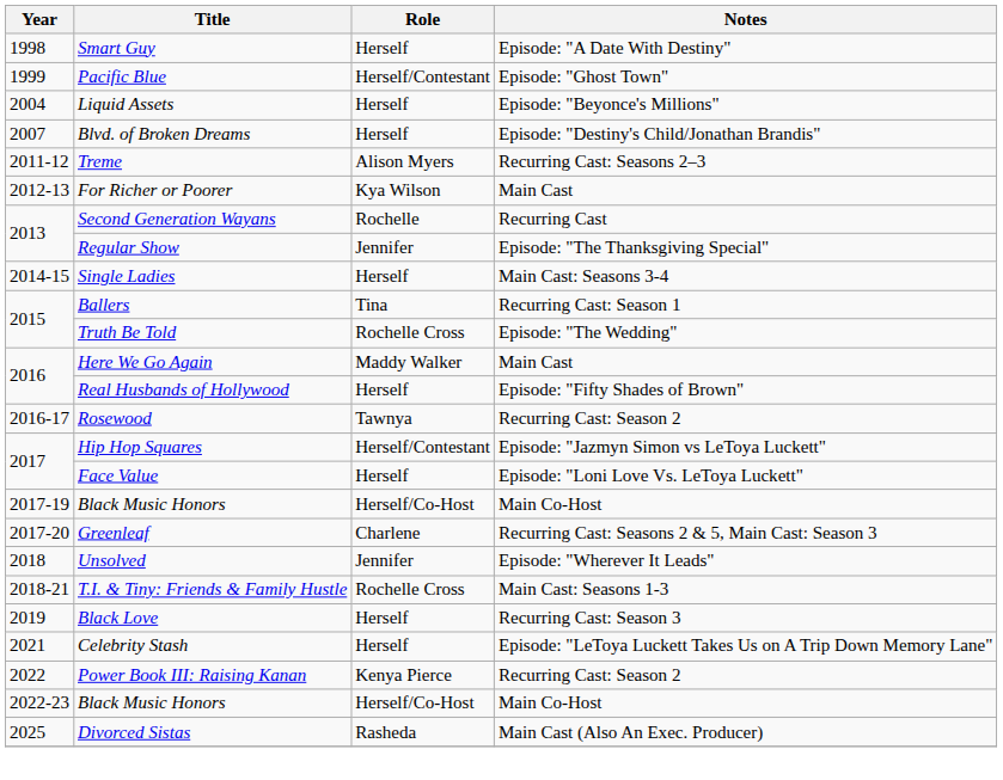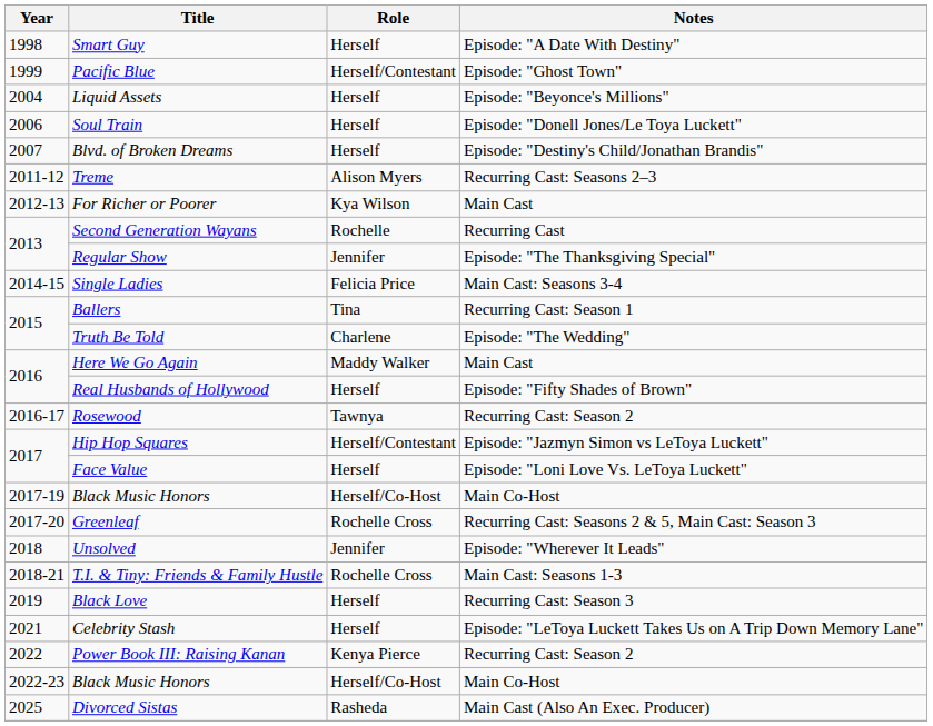 <table class="wikitable plainrowheaders sortable" style="margin-right: 0;">
 <tr>
 <th>Year</th>
 <th>Title</th>
 <th>Role</th>
 <th>Notes</th>
 </tr>
 <tr>
 <td>1998</td>
 <td><em><a href='#'>Smart Guy</a></em></td>
 <td>Herself</td>
 <td>Episode: "A Date With Destiny"</td>
 </tr>
 <tr>
 <td>1999</td>
 <td><em><a href='#'>Pacific Blue</a></em></td>
 <td>Herself/Contestant</td>
 <td>Episode: "Ghost Town"</td>
 </tr>
 <tr>
 <td>2004</td>
 <td><em>Liquid Assets</em></td>
 <td>Herself</td>
 <td>Episode: "Beyonce's Millions"</td>
+</tr>
+<tr>
+<td>2006</td>
+<td><em><a href='#'>Soul Train</a></em></td>
+<td>Herself</td>
+<td>Episode: "Donell Jones/Le Toya Luckett"</td>
 </tr>
 <tr>
 <td>2007</td>
 <td><em>Blvd. of Broken Dreams</em></td>
 <td>Herself</td>
 <td>Episode: "Destiny's Child/Jonathan Brandis"</td>
 </tr>
 <tr>
 <td>2011-12</td>
 <td><em><a href='#'>Treme</a></em></td>
 <td>Alison Myers</td>
 <td>Recurring Cast: Seasons 2–3</td>
 </tr>
 <tr>
 <td>2012-13</td>
 <td><em>For Richer or Poorer</em></td>
 <td>Kya Wilson</td>
 <td>Main Cast</td>
 </tr>
 <tr>
 <td rowspan="2">2013</td>
 <td><em><a href='#'>Second Generation Wayans</a></em></td>
 <td>Rochelle</td>
 <td>Recurring Cast</td>
 </tr>
 <tr>
 <td><em><a href='#'>Regular Show</a></em></td>
 <td>Jennifer</td>
 <td>Episode: "The Thanksgiving Special"</td>
 </tr>
 <tr>
 <td>2014-15</td>
 <td><em><a href='#'>Single Ladies</a></em></td>
-<td>Herself</td>
+<td>Felicia Price</td>
 <td>Main Cast: Seasons 3-4</td>
 </tr>
 <tr>
 <td rowspan="2">2015</td>
 <td><em><a href='#'>Ballers</a></em></td>
 <td>Tina</td>
 <td>Recurring Cast: Season 1</td>
 </tr>
 <tr>
 <td><em><a href='#'>Truth Be Told</a></em></td>
-<td>Rochelle Cross</td>
+<td>Charlene</td>
 <td>Episode: "The Wedding"</td>
 </tr>
 <tr>
 <td rowspan="2">2016</td>
 <td><em><a href='#'>Here We Go Again</a></em></td>
 <td>Maddy Walker</td>
 <td>Main Cast</td>
 </tr>
 <tr>
 <td><em><a href='#'>Real Husbands of Hollywood</a></em></td>
 <td>Herself</td>
 <td>Episode: "Fifty Shades of Brown"</td>
 </tr>
 <tr>
 <td>2016-17</td>
 <td><em><a href='#'>Rosewood</a></em></td>
 <td>Tawnya</td>
 <td>Recurring Cast: Season 2</td>
 </tr>
 <tr>
 <td rowspan="2">2017</td>
 <td><em><a href='#'>Hip Hop Squares</a></em></td>
 <td>Herself/Contestant</td>
 <td>Episode: "Jazmyn Simon vs LeToya Luckett"</td>
 </tr>
 <tr>
 <td><em><a href='#'>Face Value</a></em></td>
 <td>Herself</td>
 <td>Episode: "Loni Love Vs. LeToya Luckett"</td>
 </tr>
 <tr>
 <td>2017-19</td>
 <td><em>Black Music Honors</em></td>
 <td>Herself/Co-Host</td>
 <td>Main Co-Host</td>
 </tr>
 <tr>
 <td>2017-20</td>
 <td><em><a href='#'>Greenleaf</a></em></td>
-<td>Charlene</td>
+<td>Rochelle Cross</td>
 <td>Recurring Cast: Seasons 2 & 5, Main Cast: Season 3</td>
 </tr>
 <tr>
 <td>2018</td>
 <td><em><a href='#'>Unsolved</a></em></td>
 <td>Jennifer</td>
 <td>Episode: "Wherever It Leads"</td>
 </tr>
 <tr>
 <td>2018-21</td>
 <td><em><a href='#'>T.I. & Tiny: Friends & Family Hustle</a></em></td>
 <td>Rochelle Cross</td>
 <td>Main Cast: Seasons 1-3</td>
 </tr>
 <tr>
 <td>2019</td>
 <td><em><a href='#'>Black Love</a></em></td>
 <td>Herself</td>
 <td>Recurring Cast: Season 3</td>
 </tr>
 <tr>
 <td>2021</td>
 <td><em>Celebrity Stash</em></td>
 <td>Herself</td>
 <td>Episode: "LeToya Luckett Takes Us on A Trip Down Memory Lane"</td>
 </tr>
 <tr>
 <td>2022</td>
 <td><em><a href='#'>Power Book III: Raising Kanan</a></em></td>
 <td>Kenya Pierce</td>
 <td>Recurring Cast: Season 2</td>
 </tr>
 <tr>
 <td>2022-23</td>
 <td><em>Black Music Honors</em></td>
 <td>Herself/Co-Host</td>
 <td>Main Co-Host</td>
 </tr>
 <tr>
 <td>2025</td>
 <td><em><a href='#'>Divorced Sistas</a></em></td>
 <td>Rasheda</td>
 <td>Main Cast (Also An Exec. Producer)</td>
 </tr>
 <tr>
 </tr>
 </table>
